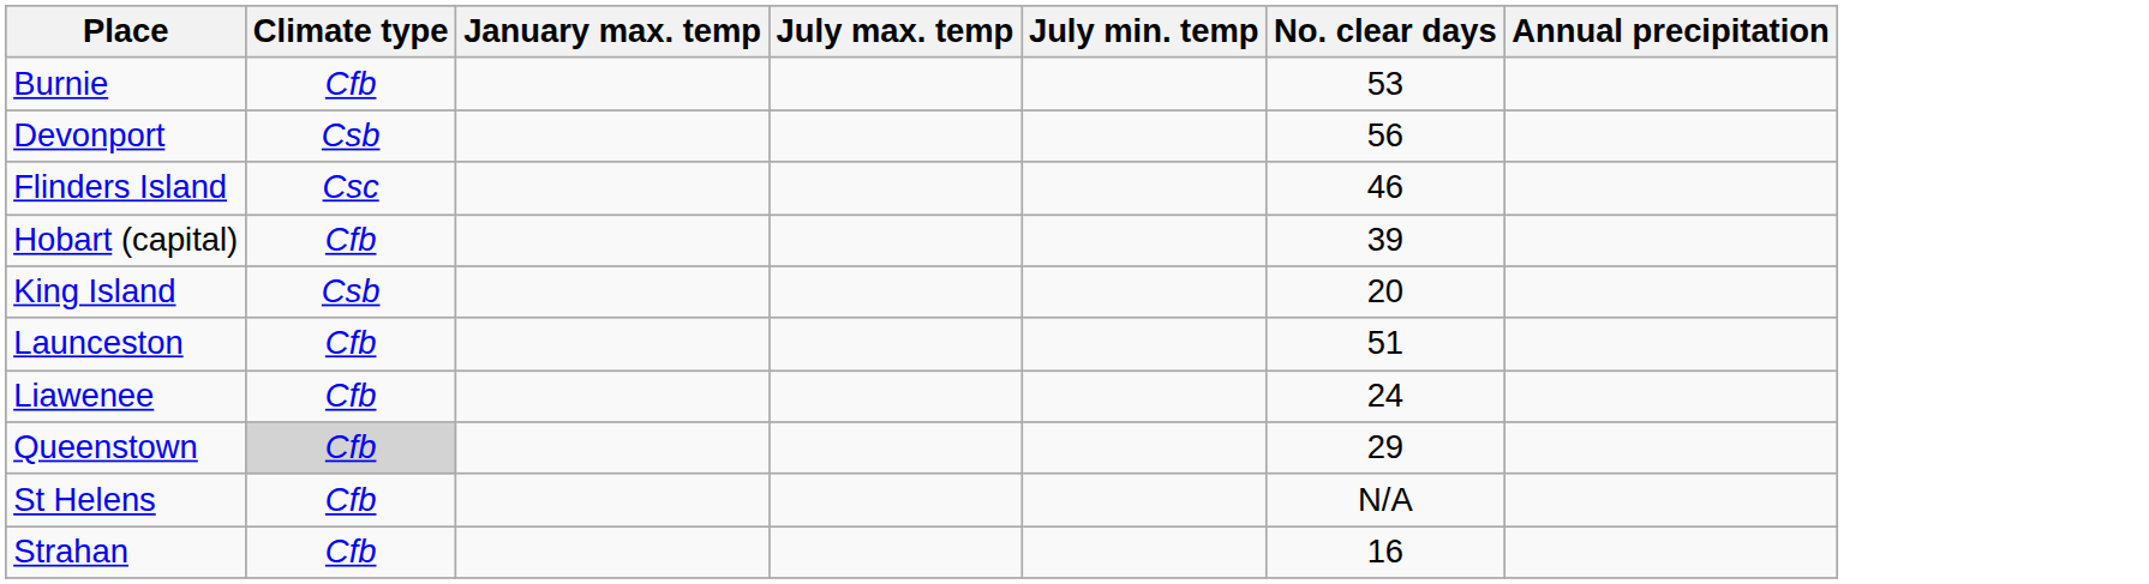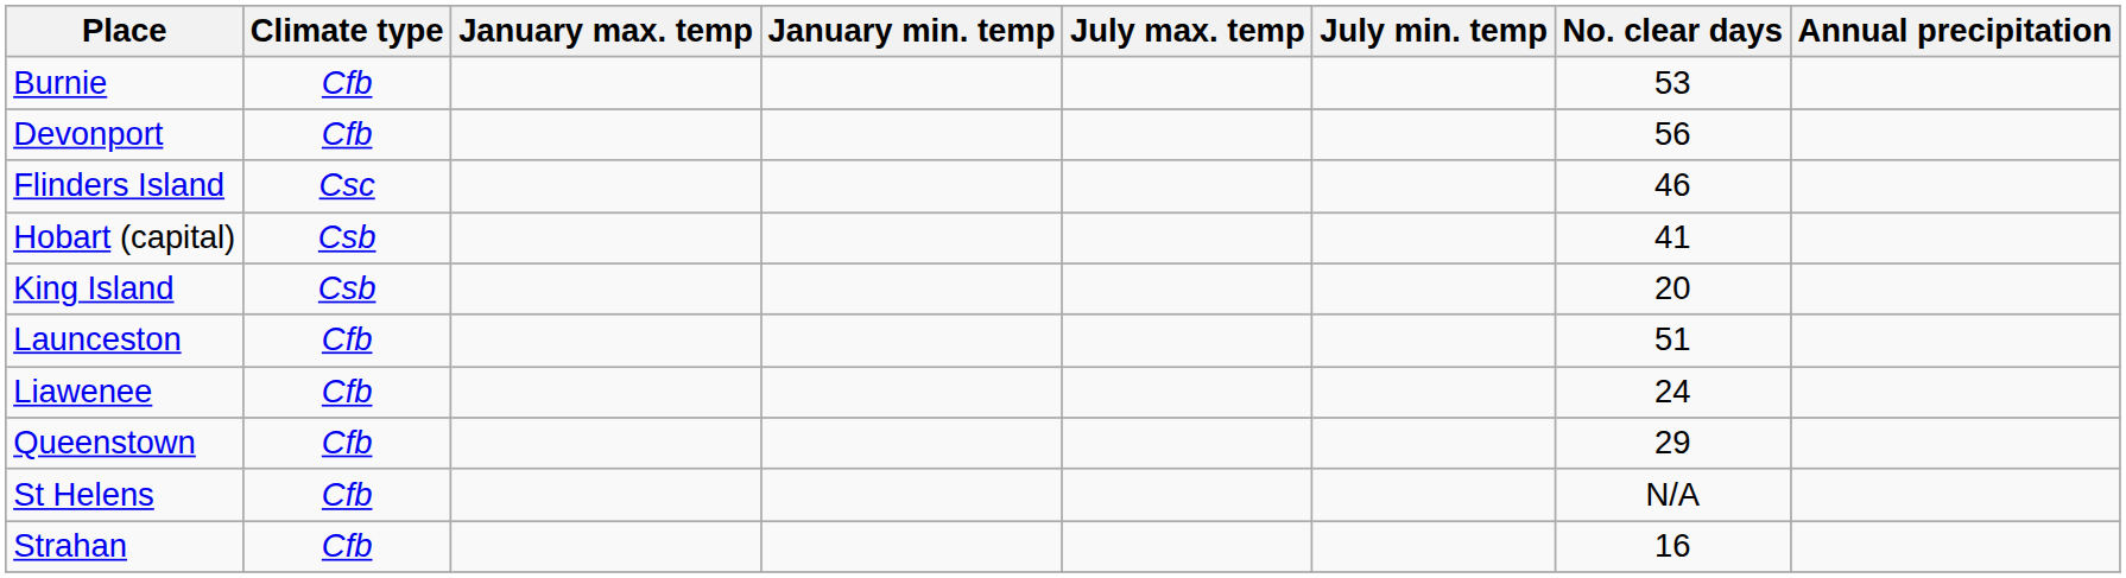 <table class="wikitable sortable">
 <tr>
 <th>Place</th>
 <th>Climate type</th>
 <th>January max. temp</th>
+<th>January min. temp</th>
 <th>July max. temp</th>
 <th>July min. temp</th>
 <th>No. clear days</th>
 <th>Annual precipitation</th>
 </tr>
 <tr>
 <td><a href='#'>Burnie</a></td>
 <td align=center><a href='#'><em>Cfb</em></a></td>
 <td align=center></td>
 <td align=center></td>
 <td align=center></td>
+<td align=center></td>
 <td align=center>53</td>
 <td align=center></td>
 </tr>
 <tr>
 <td><a href='#'>Devonport</a></td>
-<td align=center><a href='#'><em>Csb</em></a></td>
+<td align=center><a href='#'><em>Cfb</em></a></td>
+<td align=center></td>
 <td align=center></td>
 <td align=center></td>
 <td align=center></td>
 <td align=center>56</td>
 <td align=center></td>
 </tr>
 <tr>
 <td><a href='#'>Flinders Island</a></td>
 <td align=center><a href='#'><em>Csc</em></a></td>
 <td align=center></td>
 <td align=center></td>
 <td align=center></td>
+<td align=center></td>
 <td align=center>46</td>
 <td align=center></td>
 </tr>
 <tr>
 <td><a href='#'>Hobart</a> (capital)</td>
-<td align=center><a href='#'><em>Cfb</em></a></td>
+<td align=center><a href='#'><em>Csb</em></a></td>
 <td align=center></td>
 <td align=center></td>
 <td align=center></td>
-<td align=center>39</td>
+<td align=center></td>
+<td align=center>41</td>
 <td align=center></td>
 </tr>
 <tr>
 <td><a href='#'>King Island</a></td>
 <td align=center><a href='#'><em>Csb</em></a></td>
+<td align=center></td>
 <td align=center></td>
 <td align=center></td>
 <td align=center></td>
 <td align=center>20</td>
 <td align=center></td>
 </tr>
 <tr>
 <td><a href='#'>Launceston</a></td>
 <td align=center><a href='#'><em>Cfb</em></a></td>
 <td align=center></td>
 <td align=center></td>
 <td align=center></td>
+<td align=center></td>
 <td align=center>51</td>
 <td align=center></td>
 </tr>
 <tr>
 <td><a href='#'>Liawenee</a></td>
 <td align=center><a href='#'><em>Cfb</em></a></td>
 <td align=center></td>
 <td align=center></td>
 <td align=center></td>
+<td align=center></td>
 <td align=center>24</td>
 <td align=center></td>
 </tr>
 <tr>
 <td><a href='#'>Queenstown</a></td>
-<td align=center style="background: lightgrey;"><a href='#'><em>Cfb</em></a></td>
+<td align=center><a href='#'><em>Cfb</em></a></td>
+<td align=center></td>
 <td align=center></td>
 <td align=center></td>
 <td align=center></td>
 <td align=center>29</td>
 <td align=center></td>
 </tr>
 <tr>
 <td><a href='#'>St Helens</a></td>
 <td align=center><a href='#'><em>Cfb</em></a></td>
 <td align=center></td>
 <td align=center></td>
 <td align=center></td>
+<td align=center></td>
 <td align=center>N/A</td>
 <td align=center></td>
 </tr>
 <tr>
 <td><a href='#'>Strahan</a></td>
 <td align=center><a href='#'><em>Cfb</em></a></td>
 <td align=center></td>
 <td align=center></td>
 <td align=center></td>
+<td align=center></td>
 <td align=center>16</td>
 <td align=center></td>
 </tr>
 </table>
